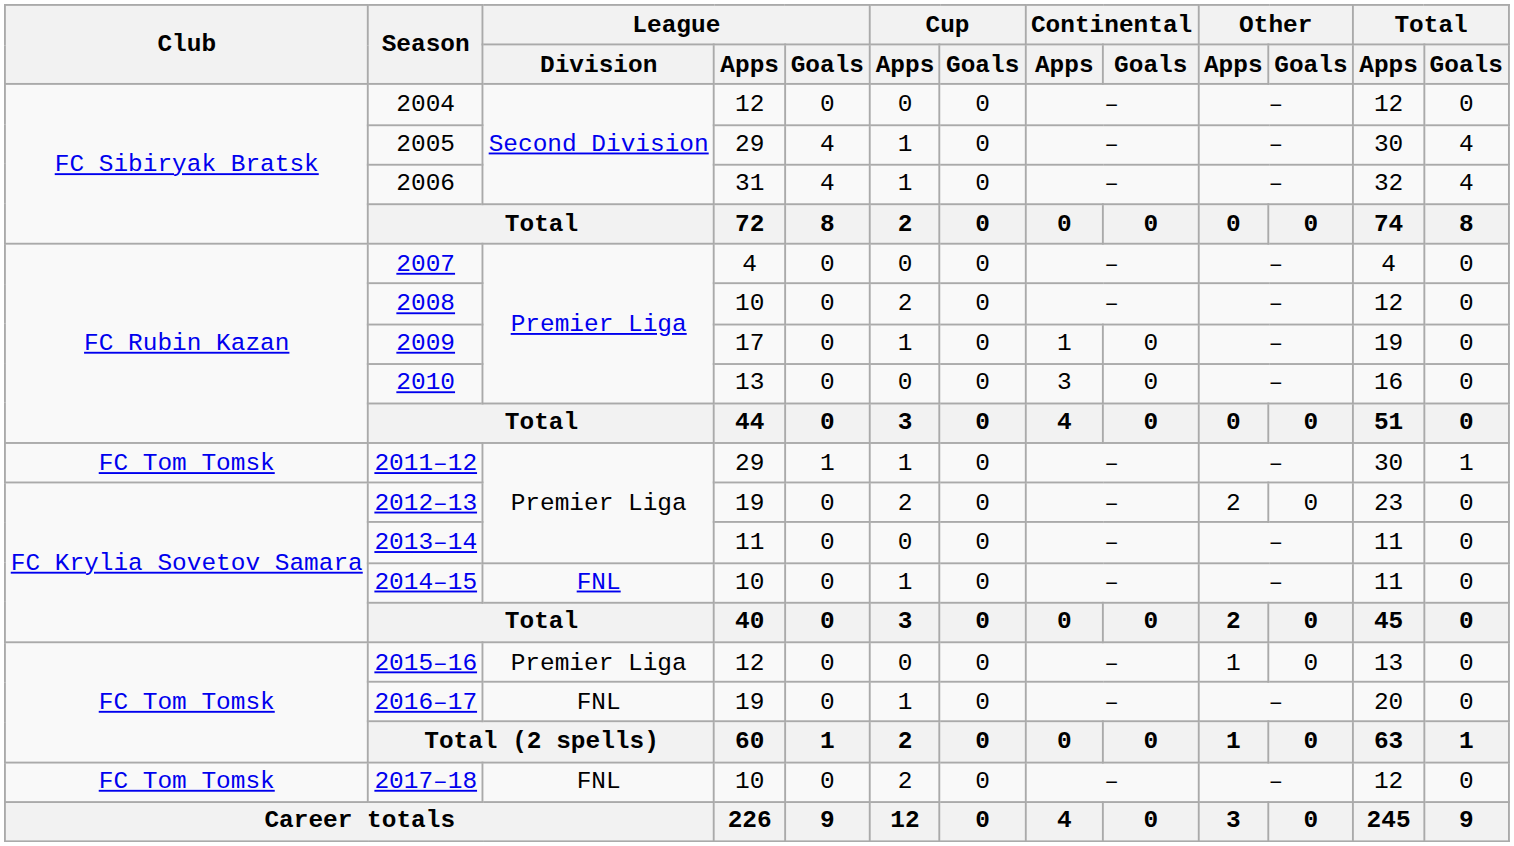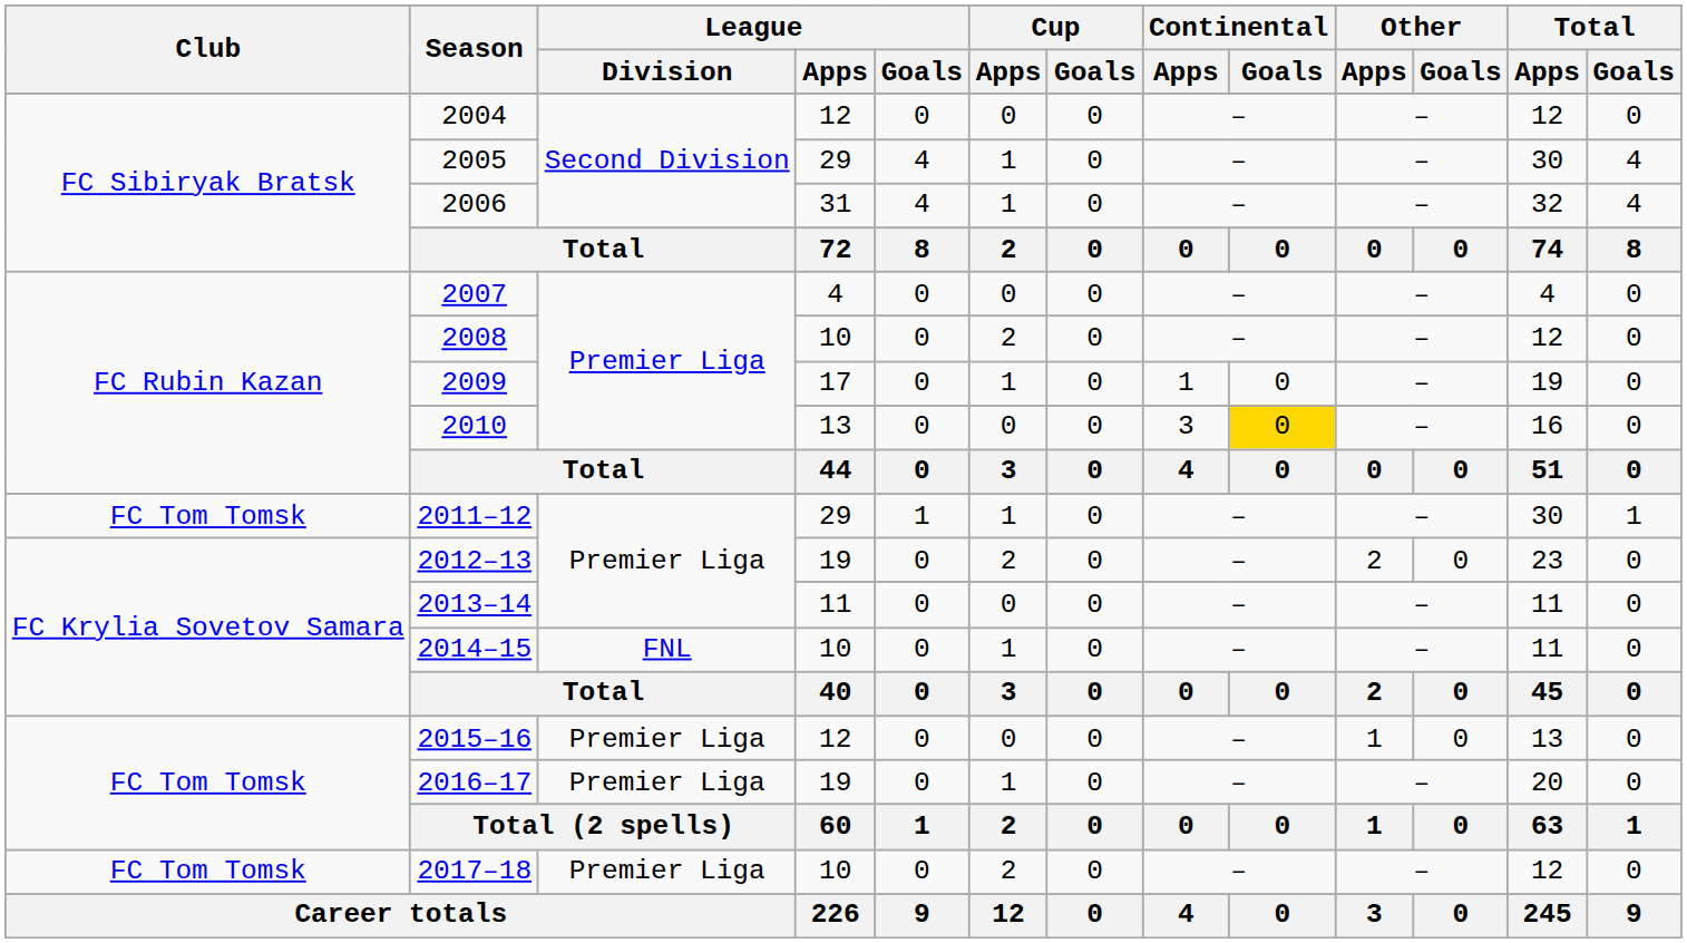 <table class="wikitable" style="text-align: center;">
 <tr>
 <th rowspan=2>Club</th>
 <th rowspan=2>Season</th>
 <th colspan=3>League</th>
 <th colspan=2>Cup</th>
 <th colspan=2>Continental</th>
 <th colspan=2>Other</th>
 <th colspan=2>Total</th>
 </tr>
 <tr>
 <th>Division</th>
 <th>Apps</th>
 <th>Goals</th>
 <th>Apps</th>
 <th>Goals</th>
 <th>Apps</th>
 <th>Goals</th>
 <th>Apps</th>
 <th>Goals</th>
 <th>Apps</th>
 <th>Goals</th>
 </tr>
 <tr>
 <td rowspan=4><a href='#'>FC Sibiryak Bratsk</a></td>
 <td>2004</td>
 <td rowspan=3><a href='#'>Second Division</a></td>
 <td>12</td>
 <td>0</td>
 <td>0</td>
 <td>0</td>
 <td colspan=2>–</td>
 <td colspan=2>–</td>
 <td>12</td>
 <td>0</td>
 </tr>
 <tr>
 <td>2005</td>
 <td>29</td>
 <td>4</td>
 <td>1</td>
 <td>0</td>
 <td colspan=2>–</td>
 <td colspan=2>–</td>
 <td>30</td>
 <td>4</td>
 </tr>
 <tr>
 <td>2006</td>
 <td>31</td>
 <td>4</td>
 <td>1</td>
 <td>0</td>
 <td colspan=2>–</td>
 <td colspan=2>–</td>
 <td>32</td>
 <td>4</td>
 </tr>
 <tr>
 <th colspan=2>Total</th>
 <th>72</th>
 <th>8</th>
 <th>2</th>
 <th>0</th>
 <th>0</th>
 <th>0</th>
 <th>0</th>
 <th>0</th>
 <th>74</th>
 <th>8</th>
 </tr>
 <tr>
 <td rowspan=5><a href='#'>FC Rubin Kazan</a></td>
 <td><a href='#'>2007</a></td>
 <td rowspan=4><a href='#'>Premier Liga</a></td>
 <td>4</td>
 <td>0</td>
 <td>0</td>
 <td>0</td>
 <td colspan=2>–</td>
 <td colspan=2>–</td>
 <td>4</td>
 <td>0</td>
 </tr>
 <tr>
 <td><a href='#'>2008</a></td>
 <td>10</td>
 <td>0</td>
 <td>2</td>
 <td>0</td>
 <td colspan=2>–</td>
 <td colspan=2>–</td>
 <td>12</td>
 <td>0</td>
 </tr>
 <tr>
 <td><a href='#'>2009</a></td>
 <td>17</td>
 <td>0</td>
 <td>1</td>
 <td>0</td>
 <td>1</td>
 <td>0</td>
 <td colspan=2>–</td>
 <td>19</td>
 <td>0</td>
 </tr>
 <tr>
 <td><a href='#'>2010</a></td>
 <td>13</td>
 <td>0</td>
 <td>0</td>
 <td>0</td>
 <td>3</td>
-<td>0</td>
+<td style="background: gold;">0</td>
 <td colspan=2>–</td>
 <td>16</td>
 <td>0</td>
 </tr>
 <tr>
 <th colspan=2>Total</th>
 <th>44</th>
 <th>0</th>
 <th>3</th>
 <th>0</th>
 <th>4</th>
 <th>0</th>
 <th>0</th>
 <th>0</th>
 <th>51</th>
 <th>0</th>
 </tr>
 <tr>
 <td><a href='#'>FC Tom Tomsk</a></td>
 <td><a href='#'>2011–12</a></td>
 <td rowspan=3>Premier Liga</td>
 <td>29</td>
 <td>1</td>
 <td>1</td>
 <td>0</td>
 <td colspan=2>–</td>
 <td colspan=2>–</td>
 <td>30</td>
 <td>1</td>
 </tr>
 <tr>
 <td rowspan=4><a href='#'>FC Krylia Sovetov Samara</a></td>
 <td><a href='#'>2012–13</a></td>
 <td>19</td>
 <td>0</td>
 <td>2</td>
 <td>0</td>
 <td colspan=2>–</td>
 <td>2</td>
 <td>0</td>
 <td>23</td>
 <td>0</td>
 </tr>
 <tr>
 <td><a href='#'>2013–14</a></td>
 <td>11</td>
 <td>0</td>
 <td>0</td>
 <td>0</td>
 <td colspan=2>–</td>
 <td colspan=2>–</td>
 <td>11</td>
 <td>0</td>
 </tr>
 <tr>
 <td><a href='#'>2014–15</a></td>
 <td><a href='#'>FNL</a></td>
 <td>10</td>
 <td>0</td>
 <td>1</td>
 <td>0</td>
 <td colspan=2>–</td>
 <td colspan=2>–</td>
 <td>11</td>
 <td>0</td>
 </tr>
 <tr>
 <th colspan=2>Total</th>
 <th>40</th>
 <th>0</th>
 <th>3</th>
 <th>0</th>
 <th>0</th>
 <th>0</th>
 <th>2</th>
 <th>0</th>
 <th>45</th>
 <th>0</th>
 </tr>
 <tr>
 <td rowspan=3><a href='#'>FC Tom Tomsk</a></td>
 <td><a href='#'>2015–16</a></td>
 <td>Premier Liga</td>
 <td>12</td>
 <td>0</td>
 <td>0</td>
 <td>0</td>
 <td colspan=2>–</td>
 <td>1</td>
 <td>0</td>
 <td>13</td>
 <td>0</td>
 </tr>
 <tr>
 <td><a href='#'>2016–17</a></td>
-<td>FNL</td>
+<td>Premier Liga</td>
 <td>19</td>
 <td>0</td>
 <td>1</td>
 <td>0</td>
 <td colspan=2>–</td>
 <td colspan=2>–</td>
 <td>20</td>
 <td>0</td>
 </tr>
 <tr>
 <th colspan=2>Total (2 spells)</th>
 <th>60</th>
 <th>1</th>
 <th>2</th>
 <th>0</th>
 <th>0</th>
 <th>0</th>
 <th>1</th>
 <th>0</th>
 <th>63</th>
 <th>1</th>
 </tr>
 <tr>
 <td><a href='#'>FC Tom Tomsk</a></td>
 <td><a href='#'>2017–18</a></td>
-<td>FNL</td>
+<td>Premier Liga</td>
 <td>10</td>
 <td>0</td>
 <td>2</td>
 <td>0</td>
 <td colspan=2>–</td>
 <td colspan=2>–</td>
 <td>12</td>
 <td>0</td>
 </tr>
 <tr>
 <th colspan=3>Career totals</th>
 <th>226</th>
 <th>9</th>
 <th>12</th>
 <th>0</th>
 <th>4</th>
 <th>0</th>
 <th>3</th>
 <th>0</th>
 <th>245</th>
 <th>9</th>
 </tr>
 <tr>
 </tr>
 </table>
